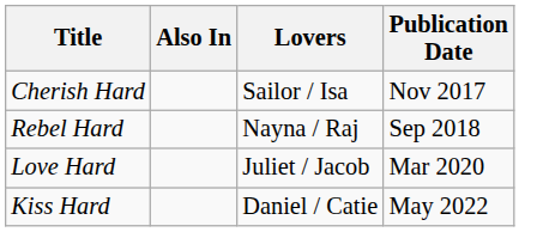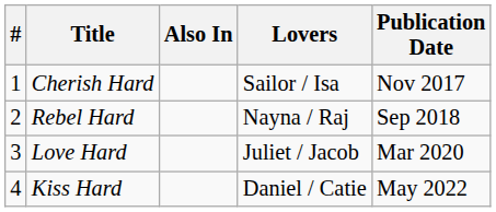 <table class="wikitable">
 <tr>
+<th>#</th>
 <th>Title</th>
 <th>Also In</th>
 <th>Lovers</th>
 <th>Publication<br>Date</th>
 </tr>
 <tr>
+<td>1</td>
 <td><em>Cherish Hard</em></td>
 <td></td>
 <td>Sailor / Isa</td>
 <td>Nov 2017</td>
 </tr>
 <tr>
+<td>2</td>
 <td><em>Rebel Hard</em></td>
 <td></td>
 <td>Nayna / Raj</td>
 <td>Sep 2018</td>
 </tr>
 <tr>
+<td>3</td>
 <td><em>Love Hard</em></td>
 <td></td>
 <td>Juliet / Jacob</td>
 <td>Mar 2020</td>
 </tr>
 <tr>
+<td>4</td>
 <td><em>Kiss Hard</em></td>
 <td></td>
 <td>Daniel / Catie</td>
 <td>May 2022</td>
 </tr>
 </table>
